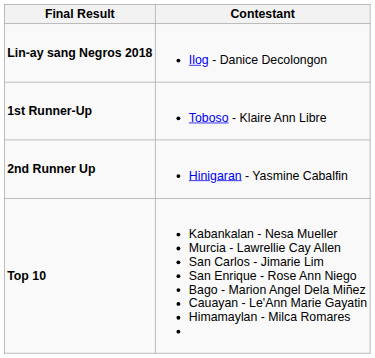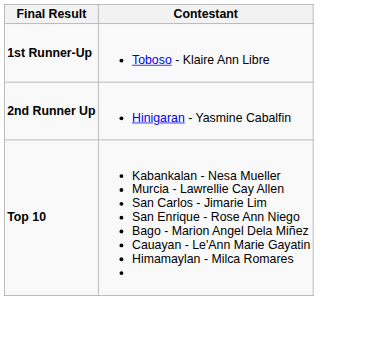 <table class="wikitable">
 <tr>
 <th>Final Result</th>
 <th>Contestant</th>
-</tr>
-<tr>
-<td><strong>Lin-ay sang Negros 2018</strong></td>
-<td><br><ul><li><a href='#'>Ilog</a> - Danice Decolongon</li></ul></td>
 </tr>
 <tr>
 <td><strong>1st Runner-Up</strong></td>
 <td><br><ul><li><a href='#'>Toboso</a> - Klaire Ann Libre</li></ul></td>
 </tr>
 <tr>
 <td><strong>2nd Runner Up</strong></td>
 <td><br><ul><li><a href='#'>Hinigaran</a> - Yasmine Cabalfin</li></ul></td>
 </tr>
 <tr>
 <td><strong>Top 10</strong></td>
 <td><br><ul><li>Kabankalan - Nesa Mueller</li><li>Murcia - Lawrellie Cay Allen</li><li>San Carlos - Jimarie Lim</li><li>San Enrique - Rose Ann Niego</li><li>Bago - Marion Angel Dela Miñez</li><li>Cauayan - Le'Ann Marie Gayatin</li><li>Himamaylan - Milca Romares</li><li></li></ul></td>
 </tr>
 </table>
